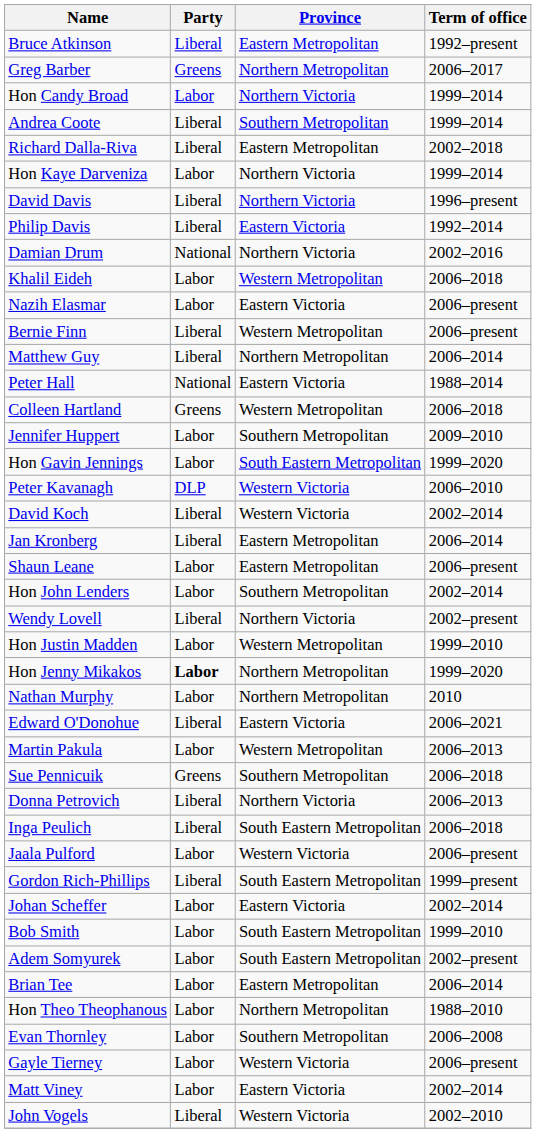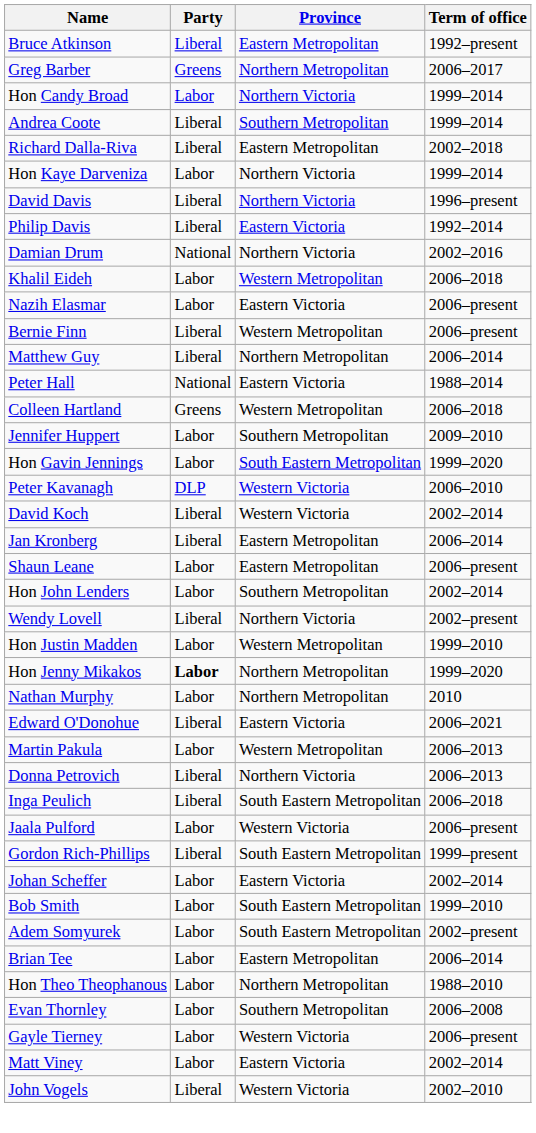 <table class="wikitable sortable">
 <tr>
 <th>Name</th>
 <th>Party</th>
 <th><a href='#'>Province</a></th>
 <th>Term of office</th>
 </tr>
 <tr>
 <td><a href='#'>Bruce Atkinson</a></td>
 <td><a href='#'>Liberal</a></td>
 <td><a href='#'>Eastern Metropolitan</a></td>
 <td>1992–present</td>
 </tr>
 <tr>
 <td><a href='#'>Greg Barber</a></td>
 <td><a href='#'>Greens</a></td>
 <td><a href='#'>Northern Metropolitan</a></td>
 <td>2006–2017</td>
 </tr>
 <tr>
 <td>Hon <a href='#'>Candy Broad</a></td>
 <td><a href='#'>Labor</a></td>
 <td><a href='#'>Northern Victoria</a></td>
 <td>1999–2014</td>
 </tr>
 <tr>
 <td><a href='#'>Andrea Coote</a></td>
 <td>Liberal</td>
 <td><a href='#'>Southern Metropolitan</a></td>
 <td>1999–2014</td>
 </tr>
 <tr>
 <td><a href='#'>Richard Dalla-Riva</a></td>
 <td>Liberal</td>
 <td>Eastern Metropolitan</td>
 <td>2002–2018</td>
 </tr>
 <tr>
 <td>Hon <a href='#'>Kaye Darveniza</a></td>
 <td>Labor</td>
 <td>Northern Victoria</td>
 <td>1999–2014</td>
 </tr>
 <tr>
 <td><a href='#'>David Davis</a></td>
 <td>Liberal</td>
 <td><a href='#'>Northern Victoria</a></td>
 <td>1996–present</td>
 </tr>
 <tr>
 <td><a href='#'>Philip Davis</a></td>
 <td>Liberal</td>
 <td><a href='#'>Eastern Victoria</a></td>
 <td>1992–2014</td>
 </tr>
 <tr>
 <td><a href='#'>Damian Drum</a></td>
 <td>National</td>
 <td>Northern Victoria</td>
 <td>2002–2016</td>
 </tr>
 <tr>
 <td><a href='#'>Khalil Eideh</a></td>
 <td>Labor</td>
 <td><a href='#'>Western Metropolitan</a></td>
 <td>2006–2018</td>
 </tr>
 <tr>
 <td><a href='#'>Nazih Elasmar</a></td>
 <td>Labor</td>
 <td>Eastern Victoria</td>
 <td>2006–present</td>
 </tr>
 <tr>
 <td><a href='#'>Bernie Finn</a></td>
 <td>Liberal</td>
 <td>Western Metropolitan</td>
 <td>2006–present</td>
 </tr>
 <tr>
 <td><a href='#'>Matthew Guy</a></td>
 <td>Liberal</td>
 <td>Northern Metropolitan</td>
 <td>2006–2014</td>
 </tr>
 <tr>
 <td><a href='#'>Peter Hall</a></td>
 <td>National</td>
 <td>Eastern Victoria</td>
 <td>1988–2014</td>
 </tr>
 <tr>
 <td><a href='#'>Colleen Hartland</a></td>
 <td>Greens</td>
 <td>Western Metropolitan</td>
 <td>2006–2018</td>
 </tr>
 <tr>
 <td><a href='#'>Jennifer Huppert</a> </td>
 <td>Labor</td>
 <td>Southern Metropolitan</td>
 <td>2009–2010</td>
 </tr>
 <tr>
 <td>Hon <a href='#'>Gavin Jennings</a></td>
 <td>Labor</td>
 <td><a href='#'>South Eastern Metropolitan</a></td>
 <td>1999–2020</td>
 </tr>
 <tr>
 <td><a href='#'>Peter Kavanagh</a></td>
 <td><a href='#'>DLP</a></td>
 <td><a href='#'>Western Victoria</a></td>
 <td>2006–2010</td>
 </tr>
 <tr>
 <td><a href='#'>David Koch</a></td>
 <td>Liberal</td>
 <td>Western Victoria</td>
 <td>2002–2014</td>
 </tr>
 <tr>
 <td><a href='#'>Jan Kronberg</a></td>
 <td>Liberal</td>
 <td>Eastern Metropolitan</td>
 <td>2006–2014</td>
 </tr>
 <tr>
 <td><a href='#'>Shaun Leane</a></td>
 <td>Labor</td>
 <td>Eastern Metropolitan</td>
 <td>2006–present</td>
 </tr>
 <tr>
 <td>Hon <a href='#'>John Lenders</a></td>
 <td>Labor</td>
 <td>Southern Metropolitan</td>
 <td>2002–2014</td>
 </tr>
 <tr>
 <td><a href='#'>Wendy Lovell</a></td>
 <td>Liberal</td>
 <td>Northern Victoria</td>
 <td>2002–present</td>
 </tr>
 <tr>
 <td>Hon <a href='#'>Justin Madden</a></td>
 <td>Labor</td>
 <td>Western Metropolitan</td>
 <td>1999–2010</td>
 </tr>
 <tr>
 <td>Hon <a href='#'>Jenny Mikakos</a></td>
 <td><strong>Labor</strong></td>
 <td>Northern Metropolitan</td>
 <td>1999–2020</td>
 </tr>
 <tr>
 <td><a href='#'>Nathan Murphy</a> </td>
 <td>Labor</td>
 <td>Northern Metropolitan</td>
 <td>2010</td>
 </tr>
 <tr>
 <td><a href='#'>Edward O'Donohue</a></td>
 <td>Liberal</td>
 <td>Eastern Victoria</td>
 <td>2006–2021</td>
 </tr>
 <tr>
 <td><a href='#'>Martin Pakula</a></td>
 <td>Labor</td>
 <td>Western Metropolitan</td>
 <td>2006–2013</td>
 </tr>
 <tr>
-<td><a href='#'>Sue Pennicuik</a></td>
-<td>Greens</td>
-<td>Southern Metropolitan</td>
-<td>2006–2018</td>
-</tr>
-<tr>
 <td><a href='#'>Donna Petrovich</a></td>
 <td>Liberal</td>
 <td>Northern Victoria</td>
 <td>2006–2013</td>
 </tr>
 <tr>
 <td><a href='#'>Inga Peulich</a></td>
 <td>Liberal</td>
 <td>South Eastern Metropolitan</td>
 <td>2006–2018</td>
 </tr>
 <tr>
 <td><a href='#'>Jaala Pulford</a></td>
 <td>Labor</td>
 <td>Western Victoria</td>
 <td>2006–present</td>
 </tr>
 <tr>
 <td><a href='#'>Gordon Rich-Phillips</a></td>
 <td>Liberal</td>
 <td>South Eastern Metropolitan</td>
 <td>1999–present</td>
 </tr>
 <tr>
 <td><a href='#'>Johan Scheffer</a></td>
 <td>Labor</td>
 <td>Eastern Victoria</td>
 <td>2002–2014</td>
 </tr>
 <tr>
 <td><a href='#'>Bob Smith</a></td>
 <td>Labor</td>
 <td>South Eastern Metropolitan</td>
 <td>1999–2010</td>
 </tr>
 <tr>
 <td><a href='#'>Adem Somyurek</a></td>
 <td>Labor</td>
 <td>South Eastern Metropolitan</td>
 <td>2002–present</td>
 </tr>
 <tr>
 <td><a href='#'>Brian Tee</a></td>
 <td>Labor</td>
 <td>Eastern Metropolitan</td>
 <td>2006–2014</td>
 </tr>
 <tr>
 <td>Hon <a href='#'>Theo Theophanous</a> </td>
 <td>Labor</td>
 <td>Northern Metropolitan</td>
 <td>1988–2010</td>
 </tr>
 <tr>
 <td><a href='#'>Evan Thornley</a> </td>
 <td>Labor</td>
 <td>Southern Metropolitan</td>
 <td>2006–2008</td>
 </tr>
 <tr>
 <td><a href='#'>Gayle Tierney</a></td>
 <td>Labor</td>
 <td>Western Victoria</td>
 <td>2006–present</td>
 </tr>
 <tr>
 <td><a href='#'>Matt Viney</a></td>
 <td>Labor</td>
 <td>Eastern Victoria</td>
 <td>2002–2014</td>
 </tr>
 <tr>
 <td><a href='#'>John Vogels</a></td>
 <td>Liberal</td>
 <td>Western Victoria</td>
 <td>2002–2010</td>
 </tr>
 <tr>
 </tr>
 </table>
